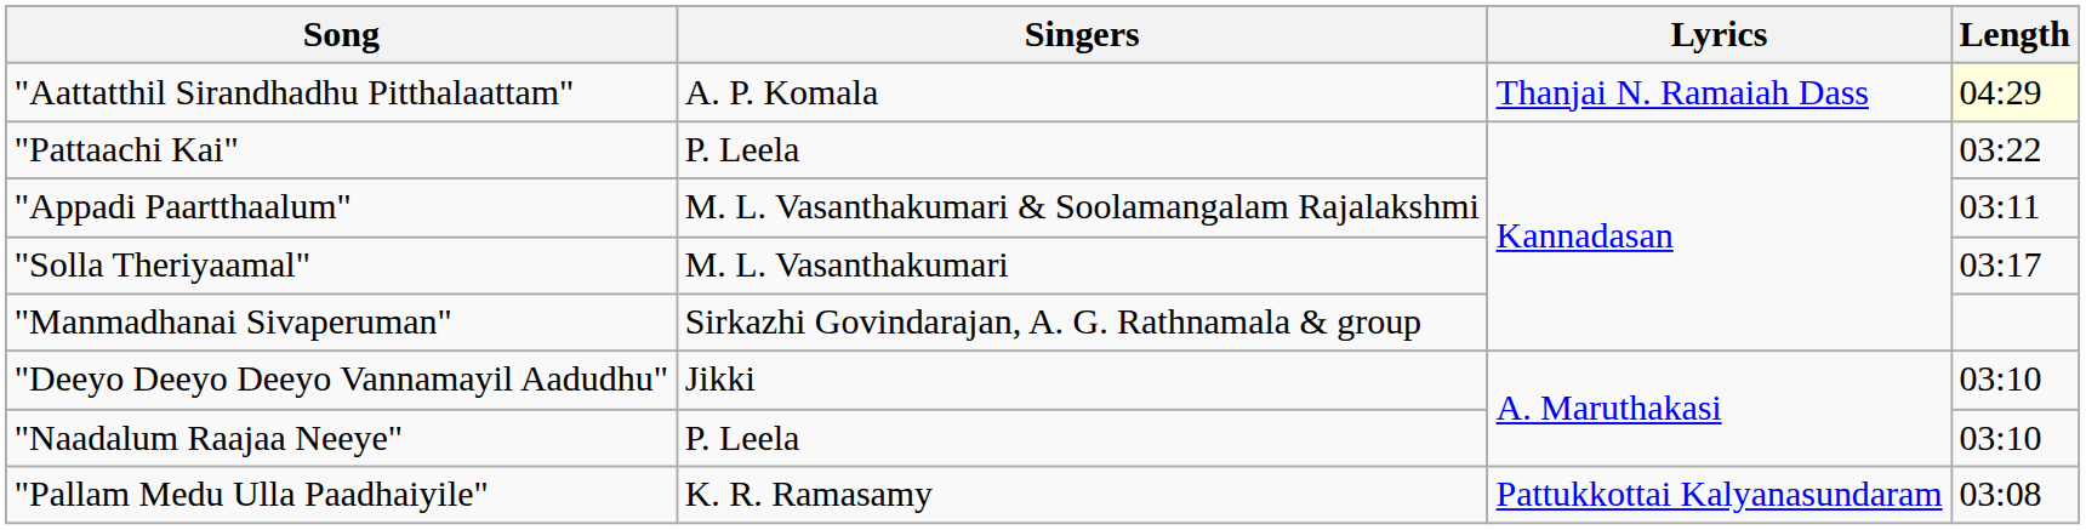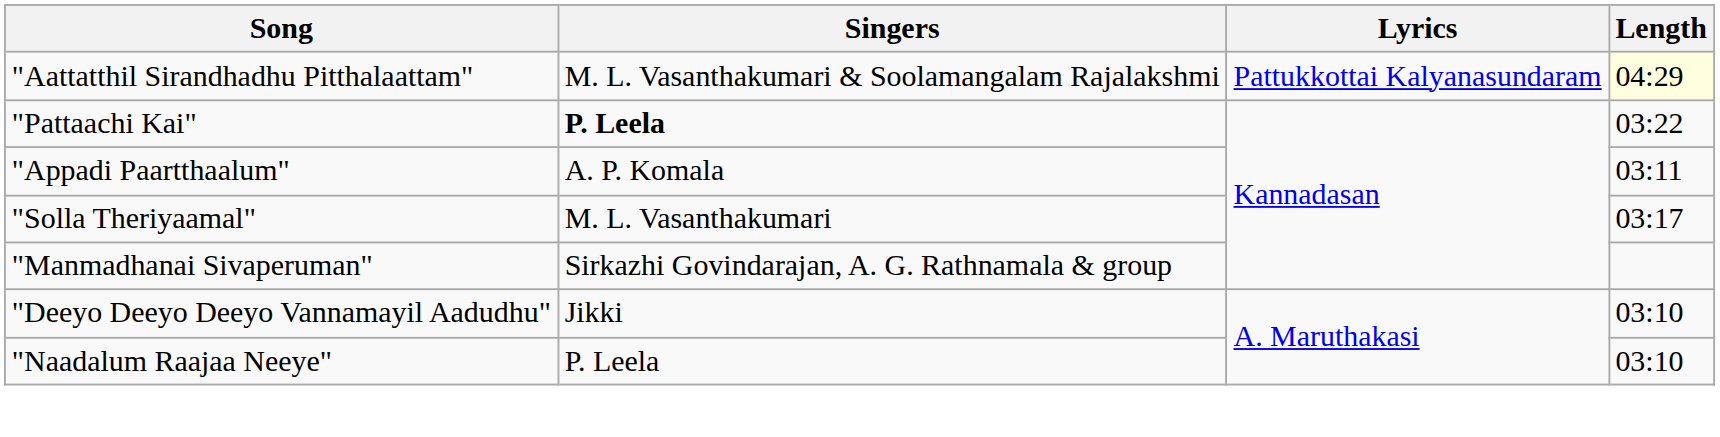 <table class="wikitable">
 <tr>
 <th>Song</th>
 <th>Singers</th>
 <th>Lyrics</th>
 <th>Length</th>
 </tr>
 <tr>
 <td>"Aattatthil Sirandhadhu Pitthalaattam"</td>
-<td>A. P. Komala</td>
-<td><a href='#'>Thanjai N. Ramaiah Dass</a></td>
+<td>M. L. Vasanthakumari & Soolamangalam Rajalakshmi</td>
+<td><a href='#'>Pattukkottai Kalyanasundaram</a></td>
 <td style="background: lightyellow;">04:29</td>
 </tr>
 <tr>
 <td>"Pattaachi Kai"</td>
-<td>P. Leela</td>
+<td><strong>P. Leela</strong></td>
 <td rowspan=4><a href='#'>Kannadasan</a></td>
 <td>03:22</td>
 </tr>
 <tr>
 <td>"Appadi Paartthaalum"</td>
-<td>M. L. Vasanthakumari & Soolamangalam Rajalakshmi</td>
+<td>A. P. Komala</td>
 <td>03:11</td>
 </tr>
 <tr>
 <td>"Solla Theriyaamal"</td>
 <td>M. L. Vasanthakumari</td>
 <td>03:17</td>
 </tr>
 <tr>
 <td>"Manmadhanai Sivaperuman"</td>
 <td>Sirkazhi Govindarajan, A. G. Rathnamala & group</td>
 <td></td>
 </tr>
 <tr>
 <td>"Deeyo Deeyo Deeyo Vannamayil Aadudhu"</td>
 <td>Jikki</td>
 <td rowspan=2><a href='#'>A. Maruthakasi</a></td>
 <td>03:10</td>
 </tr>
 <tr>
 <td>"Naadalum Raajaa Neeye"</td>
 <td>P. Leela</td>
 <td>03:10</td>
 </tr>
-<tr>
-<td>"Pallam Medu Ulla Paadhaiyile"</td>
-<td>K. R. Ramasamy</td>
-<td><a href='#'>Pattukkottai Kalyanasundaram</a></td>
-<td>03:08</td>
-</tr>
 </table>
